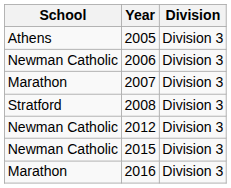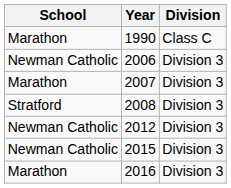 <table class="wikitable">
 <tr>
 <th>School</th>
 <th>Year</th>
 <th>Division</th>
 </tr>
 <tr>
-<td>Athens</td>
-<td>2005</td>
-<td>Division 3</td>
+<td>Marathon</td>
+<td>1990</td>
+<td>Class C</td>
 </tr>
 <tr>
 <td>Newman Catholic</td>
 <td>2006</td>
 <td>Division 3</td>
 </tr>
 <tr>
 <td>Marathon</td>
 <td>2007</td>
 <td>Division 3</td>
 </tr>
 <tr>
 <td>Stratford</td>
 <td>2008</td>
 <td>Division 3</td>
 </tr>
 <tr>
 <td>Newman Catholic</td>
 <td>2012</td>
 <td>Division 3</td>
 </tr>
 <tr>
 <td>Newman Catholic</td>
 <td>2015</td>
 <td>Division 3</td>
 </tr>
 <tr>
 <td>Marathon</td>
 <td>2016</td>
 <td>Division 3</td>
 </tr>
 </table>
